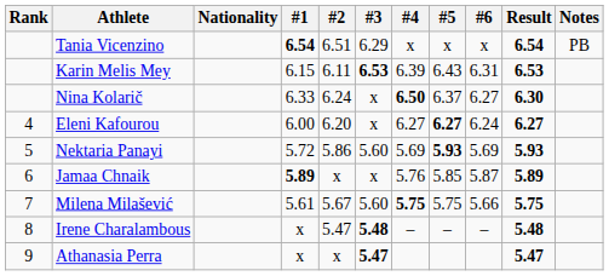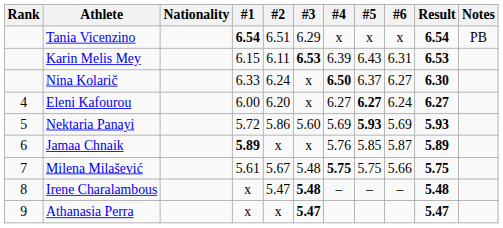 <table class="wikitable sortable" style="text-align:center">
 <tr>
 <th>Rank</th>
 <th>Athlete</th>
 <th>Nationality</th>
 <th>#1</th>
 <th>#2</th>
 <th>#3</th>
 <th>#4</th>
 <th>#5</th>
 <th>#6</th>
 <th>Result</th>
 <th>Notes</th>
 </tr>
 <tr>
 <td></td>
 <td align="left"><a href='#'>Tania Vicenzino</a></td>
 <td align=left></td>
 <td><strong>6.54</strong></td>
 <td>6.51</td>
 <td>6.29</td>
 <td>x</td>
 <td>x</td>
 <td>x</td>
 <td><strong>6.54</strong></td>
 <td>PB</td>
 </tr>
 <tr>
 <td></td>
 <td align="left"><a href='#'>Karin Melis Mey</a></td>
 <td align=left></td>
 <td>6.15</td>
 <td>6.11</td>
 <td><strong>6.53</strong></td>
 <td>6.39</td>
 <td>6.43</td>
 <td>6.31</td>
 <td><strong>6.53</strong></td>
 <td></td>
 </tr>
 <tr>
 <td></td>
 <td align="left"><a href='#'>Nina Kolarič</a></td>
 <td align=left></td>
 <td>6.33</td>
 <td>6.24</td>
 <td>x</td>
 <td><strong>6.50</strong></td>
 <td>6.37</td>
 <td>6.27</td>
 <td><strong>6.30</strong></td>
 <td></td>
 </tr>
 <tr>
 <td>4</td>
 <td align="left"><a href='#'>Eleni Kafourou</a></td>
 <td align=left></td>
 <td>6.00</td>
 <td>6.20</td>
 <td>x</td>
 <td>6.27</td>
 <td><strong>6.27</strong></td>
 <td>6.24</td>
 <td><strong>6.27</strong></td>
 <td></td>
 </tr>
 <tr>
 <td>5</td>
 <td align="left"><a href='#'>Nektaria Panayi</a></td>
 <td align=left></td>
 <td>5.72</td>
 <td>5.86</td>
 <td>5.60</td>
 <td>5.69</td>
 <td><strong>5.93</strong></td>
 <td>5.69</td>
 <td><strong>5.93</strong></td>
 <td></td>
 </tr>
 <tr>
 <td>6</td>
 <td align="left"><a href='#'>Jamaa Chnaik</a></td>
 <td align=left></td>
 <td><strong>5.89</strong></td>
 <td>x</td>
 <td>x</td>
 <td>5.76</td>
 <td>5.85</td>
 <td>5.87</td>
 <td><strong>5.89</strong></td>
 <td></td>
 </tr>
 <tr>
 <td>7</td>
 <td align="left"><a href='#'>Milena Milašević</a></td>
 <td align=left></td>
 <td>5.61</td>
 <td>5.67</td>
-<td>5.60</td>
+<td>5.48</td>
 <td><strong>5.75</strong></td>
 <td>5.75</td>
 <td>5.66</td>
 <td><strong>5.75</strong></td>
 <td></td>
 </tr>
 <tr>
 <td>8</td>
 <td align="left"><a href='#'>Irene Charalambous</a></td>
 <td align=left></td>
 <td>x</td>
 <td>5.47</td>
 <td><strong>5.48</strong></td>
 <td>–</td>
 <td>–</td>
 <td>–</td>
 <td><strong>5.48</strong></td>
 <td></td>
 </tr>
 <tr>
 <td>9</td>
 <td align="left"><a href='#'>Athanasia Perra</a></td>
 <td align=left></td>
 <td>x</td>
 <td>x</td>
 <td><strong>5.47</strong></td>
 <td></td>
 <td></td>
 <td></td>
 <td><strong>5.47</strong></td>
 <td></td>
 </tr>
 </table>
